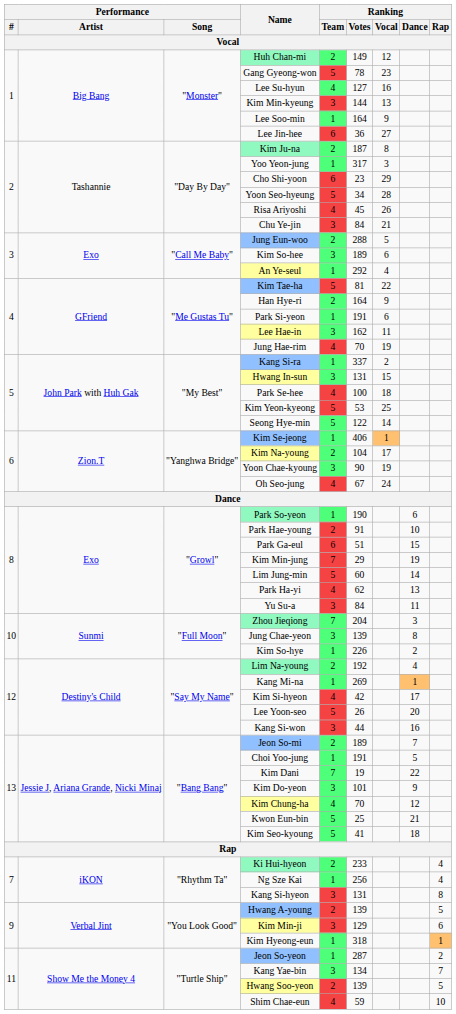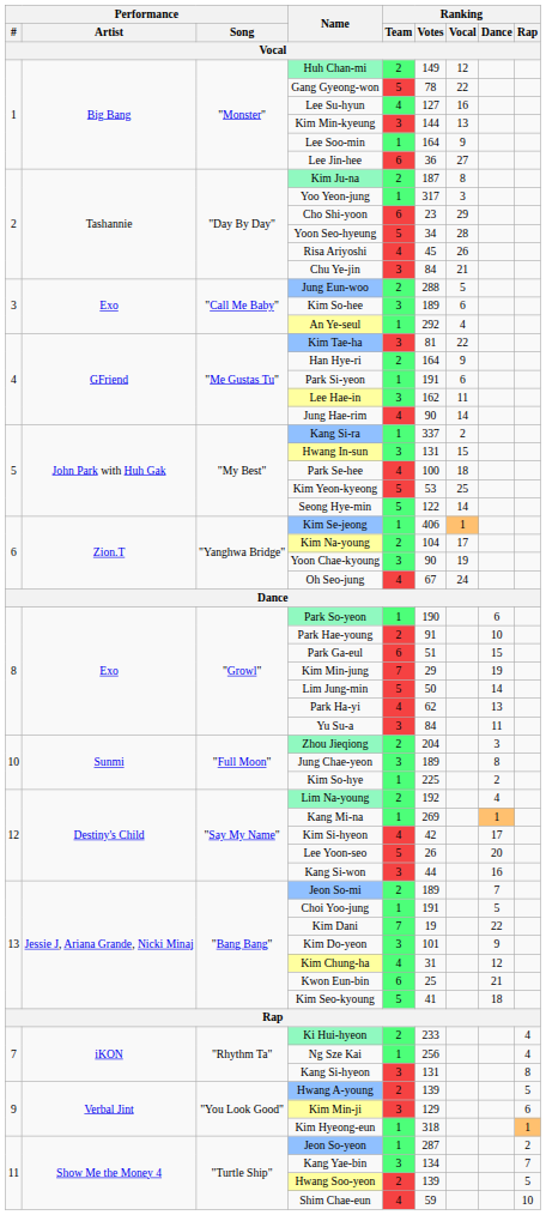 <table class="wikitable sortable collapsible" style="text-align:center">
 <tr>
 <th scope="col" colspan="3">Performance</th>
 <th scope="col" rowspan="2">Name</th>
 <th scope="col" colspan="5">Ranking</th>
 </tr>
 <tr>
 <th scope="col">#</th>
 <th scope="col" class="unsortable">Artist</th>
 <th scope="col" class="unsortable">Song</th>
 <th scope="col">Team</th>
 <th scope="col">Votes</th>
 <th scope="col">Vocal</th>
 <th scope="col">Dance</th>
 <th scope="col">Rap</th>
 </tr>
 <tr>
 <th colspan="9">Vocal</th>
 </tr>
 <tr>
 <td rowspan="6">1</td>
 <td rowspan="6"><a href='#'>Big Bang</a></td>
 <td rowspan="6">"<a href='#'>Monster</a>"</td>
 <td style="background:#90f9c0">Huh Chan-mi</td>
 <td style="background:#4dff79">2</td>
 <td>149</td>
 <td>12</td>
 <td data-sort-value="212"></td>
 <td data-sort-value="112"></td>
 </tr>
 <tr>
 <td>Gang Gyeong-won</td>
 <td style="background:#f54242">5</td>
 <td>78</td>
-<td>23</td>
+<td>22</td>
 <td data-sort-value="223"></td>
 <td data-sort-value="123"></td>
 </tr>
 <tr>
 <td>Lee Su-hyun</td>
 <td style="background:#4dff79">4</td>
 <td>127</td>
 <td>16</td>
 <td data-sort-value="216"></td>
 <td data-sort-value="116"></td>
 </tr>
 <tr>
 <td>Kim Min-kyeung</td>
 <td style="background:#f54242">3</td>
 <td>144</td>
 <td>13</td>
 <td data-sort-value="213"></td>
 <td data-sort-value="113"></td>
 </tr>
 <tr>
 <td>Lee Soo-min</td>
 <td style="background:#4dff79">1</td>
 <td>164</td>
 <td>9</td>
 <td data-sort-value="209"></td>
 <td data-sort-value="109"></td>
 </tr>
 <tr>
 <td>Lee Jin-hee</td>
 <td style="background:#f54242">6</td>
 <td>36</td>
 <td>27</td>
 <td data-sort-value="227"></td>
 <td data-sort-value="127"></td>
 </tr>
 <tr>
 <td rowspan="6">2</td>
 <td rowspan="6">Tashannie</td>
 <td rowspan="6">"Day By Day"</td>
 <td style="background:#90f9c0">Kim Ju-na</td>
 <td style="background:#4dff79">2</td>
 <td>187</td>
 <td>8</td>
 <td data-sort-value="208"></td>
 <td data-sort-value="108"></td>
 </tr>
 <tr>
 <td>Yoo Yeon-jung</td>
 <td style="background:#4dff79">1</td>
 <td>317</td>
 <td>3</td>
 <td data-sort-value="203"></td>
 <td data-sort-value="103"></td>
 </tr>
 <tr>
 <td>Cho Shi-yoon</td>
 <td style="background:#f54242">6</td>
 <td>23</td>
 <td>29</td>
 <td data-sort-value="229"></td>
 <td data-sort-value="129"></td>
 </tr>
 <tr>
 <td>Yoon Seo-hyeung</td>
 <td style="background:#f54242">5</td>
 <td>34</td>
 <td>28</td>
 <td data-sort-value="228"></td>
 <td data-sort-value="128"></td>
 </tr>
 <tr>
 <td>Risa Ariyoshi</td>
 <td style="background:#f54242">4</td>
 <td>45</td>
 <td>26</td>
 <td data-sort-value="226"></td>
 <td data-sort-value="126"></td>
 </tr>
 <tr>
 <td>Chu Ye-jin</td>
 <td style="background:#f54242">3</td>
 <td>84</td>
 <td>21</td>
 <td data-sort-value="221"></td>
 <td data-sort-value="121"></td>
 </tr>
 <tr>
 <td rowspan="3">3</td>
 <td rowspan="3"><a href='#'>Exo</a></td>
 <td rowspan="3">"<a href='#'>Call Me Baby</a>"</td>
 <td style="background:#90c0ff">Jung Eun-woo</td>
 <td style="background:#4dff79">2</td>
 <td>288</td>
 <td>5</td>
 <td data-sort-value="205"></td>
 <td data-sort-value="105"></td>
 </tr>
 <tr>
 <td>Kim So-hee</td>
 <td style="background:#4dff79">3</td>
 <td>189</td>
 <td>6</td>
 <td data-sort-value="206"></td>
 <td data-sort-value="106"></td>
 </tr>
 <tr>
 <td style="background:#ffff9f">An Ye-seul</td>
 <td style="background:#4dff79">1</td>
 <td>292</td>
 <td>4</td>
 <td data-sort-value="204"></td>
 <td data-sort-value="104"></td>
 </tr>
 <tr>
 <td rowspan="5">4</td>
 <td rowspan="5"><a href='#'>GFriend</a></td>
 <td rowspan="5">"<a href='#'>Me Gustas Tu</a>"</td>
 <td style="background:#90c0ff">Kim Tae-ha</td>
-<td style="background:#f54242">5</td>
+<td style="background:#f54242">3</td>
 <td>81</td>
 <td>22</td>
 <td data-sort-value="222"></td>
 <td data-sort-value="122"></td>
 </tr>
 <tr>
 <td>Han Hye-ri</td>
 <td style="background:#4dff79">2</td>
 <td>164</td>
 <td>9</td>
 <td data-sort-value="209"></td>
 <td data-sort-value="109"></td>
 </tr>
 <tr>
 <td>Park Si-yeon</td>
 <td style="background:#4dff79">1</td>
 <td>191</td>
 <td>6</td>
 <td data-sort-value="206"></td>
 <td data-sort-value="106"></td>
 </tr>
 <tr>
 <td style="background:#ffff9f">Lee Hae-in</td>
 <td style="background:#4dff79">3</td>
 <td>162</td>
 <td>11</td>
 <td data-sort-value="211"></td>
 <td data-sort-value="111"></td>
 </tr>
 <tr>
 <td>Jung Hae-rim</td>
 <td style="background:#f54242">4</td>
-<td>70</td>
-<td>19</td>
+<td>90</td>
+<td>14</td>
 <td data-sort-value="219"></td>
 <td data-sort-value="119"></td>
 </tr>
 <tr>
 <td rowspan="5">5</td>
 <td rowspan="5"><a href='#'>John Park</a> with <a href='#'>Huh Gak</a></td>
 <td rowspan="5">"My Best"</td>
 <td style="background:#90c0ff">Kang Si-ra</td>
 <td style="background:#4dff79">1</td>
 <td>337</td>
 <td>2</td>
 <td data-sort-value="202"></td>
 <td data-sort-value="102"></td>
 </tr>
 <tr>
 <td style="background:#ffff9f">Hwang In-sun</td>
 <td style="background:#4dff79">3</td>
 <td>131</td>
 <td>15</td>
 <td data-sort-value="215"></td>
 <td data-sort-value="115"></td>
 </tr>
 <tr>
 <td>Park Se-hee</td>
 <td style="background:#f54242">4</td>
 <td>100</td>
 <td>18</td>
 <td data-sort-value="218"></td>
 <td data-sort-value="118"></td>
 </tr>
 <tr>
 <td>Kim Yeon-kyeong</td>
 <td style="background:#f54242">5</td>
 <td>53</td>
 <td>25</td>
 <td data-sort-value="225"></td>
 <td data-sort-value="125"></td>
 </tr>
 <tr>
 <td>Seong Hye-min</td>
 <td style="background:#4dff79">5</td>
 <td>122</td>
 <td>14</td>
 <td data-sort-value="214"></td>
 <td data-sort-value="114"></td>
 </tr>
 <tr>
 <td rowspan="4">6</td>
 <td rowspan="4"><a href='#'>Zion.T</a></td>
 <td rowspan="4">"Yanghwa Bridge"</td>
 <td style="background:#90c0ff">Kim Se-jeong</td>
 <td style="background:#4dff79">1</td>
 <td>406</td>
 <td style="background:#FFC06F">1</td>
 <td data-sort-value="201"></td>
 <td data-sort-value="101"></td>
 </tr>
 <tr>
 <td style="background:#ffff9f">Kim Na-young</td>
 <td style="background:#4dff79">2</td>
 <td>104</td>
 <td>17</td>
 <td data-sort-value="217"></td>
 <td data-sort-value="117"></td>
 </tr>
 <tr>
 <td>Yoon Chae-kyoung</td>
 <td style="background:#4dff79">3</td>
 <td>90</td>
 <td>19</td>
 <td data-sort-value="219"></td>
 <td data-sort-value="119"></td>
 </tr>
 <tr>
 <td>Oh Seo-jung</td>
 <td style="background:#f54242">4</td>
 <td>67</td>
 <td>24</td>
 <td data-sort-value="224"></td>
 <td data-sort-value="124"></td>
 </tr>
 <tr>
 <th colspan="9">Dance</th>
 </tr>
 <tr>
 <td rowspan="7">8</td>
 <td rowspan="7"><a href='#'>Exo</a></td>
 <td rowspan="7">"<a href='#'>Growl</a>"</td>
 <td style="background:#90f9c0">Park So-yeon</td>
 <td style="background:#4dff79">1</td>
 <td>190</td>
 <td data-sort-value="106"></td>
 <td>6</td>
 <td data-sort-value="206"></td>
 </tr>
 <tr>
 <td>Park Hae-young</td>
 <td style="background:#f54242">2</td>
 <td>91</td>
 <td data-sort-value="110"></td>
 <td>10</td>
 <td data-sort-value="210"></td>
 </tr>
 <tr>
 <td>Park Ga-eul</td>
 <td style="background:#f54242">6</td>
 <td>51</td>
 <td data-sort-value="115"></td>
 <td>15</td>
 <td data-sort-value="215"></td>
 </tr>
 <tr>
 <td>Kim Min-jung</td>
 <td style="background:#f54242">7</td>
 <td>29</td>
 <td data-sort-value="119"></td>
 <td>19</td>
 <td data-sort-value="219"></td>
 </tr>
 <tr>
 <td>Lim Jung-min</td>
 <td style="background:#f54242">5</td>
-<td>60</td>
+<td>50</td>
 <td data-sort-value="114"></td>
 <td>14</td>
 <td data-sort-value="214"></td>
 </tr>
 <tr>
 <td>Park Ha-yi</td>
 <td style="background:#f54242">4</td>
 <td>62</td>
 <td data-sort-value="113"></td>
 <td>13</td>
 <td data-sort-value="213"></td>
 </tr>
 <tr>
 <td>Yu Su-a</td>
 <td style="background:#f54242">3</td>
 <td>84</td>
 <td data-sort-value="111"></td>
 <td>11</td>
 <td data-sort-value="211"></td>
 </tr>
 <tr>
 <td rowspan="3">10</td>
 <td rowspan="3"><a href='#'>Sunmi</a></td>
 <td rowspan="3">"<a href='#'>Full Moon</a>"</td>
 <td style="background:#90f9c0">Zhou Jieqiong</td>
-<td style="background:#4dff79">7</td>
+<td style="background:#4dff79">2</td>
 <td>204</td>
 <td data-sort-value="103"></td>
 <td>3</td>
 <td data-sort-value="203"></td>
 </tr>
 <tr>
 <td>Jung Chae-yeon</td>
 <td style="background:#4dff79">3</td>
-<td>139</td>
+<td>189</td>
 <td data-sort-value="108"></td>
 <td>8</td>
 <td data-sort-value="208"></td>
 </tr>
 <tr>
 <td>Kim So-hye</td>
 <td style="background:#4dff79">1</td>
-<td>226</td>
+<td>225</td>
 <td data-sort-value="102"></td>
 <td>2</td>
 <td data-sort-value="202"></td>
 </tr>
 <tr>
 <td rowspan="5">12</td>
 <td rowspan="5"><a href='#'>Destiny's Child</a></td>
 <td rowspan="5">"<a href='#'>Say My Name</a>"</td>
 <td style="background:#90f9c0">Lim Na-young</td>
 <td style="background:#4dff79">2</td>
 <td>192</td>
 <td data-sort-value="104"></td>
 <td>4</td>
 <td data-sort-value="204"></td>
 </tr>
 <tr>
 <td>Kang Mi-na</td>
 <td style="background:#4dff79">1</td>
 <td>269</td>
 <td data-sort-value="101"></td>
 <td style="background:#FFC06F">1</td>
 <td data-sort-value="201"></td>
 </tr>
 <tr>
 <td>Kim Si-hyeon</td>
 <td style="background:#f54242">4</td>
 <td data-sort-value="42">42</td>
 <td data-sort-value="117"></td>
 <td>17</td>
 <td data-sort-value="217"></td>
 </tr>
 <tr>
 <td>Lee Yoon-seo</td>
 <td style="background:#f54242">5</td>
 <td data-sort-value="26">26</td>
 <td data-sort-value="120"></td>
 <td>20</td>
 <td data-sort-value="220"></td>
 </tr>
 <tr>
 <td>Kang Si-won</td>
 <td style="background:#f54242">3</td>
 <td data-sort-value="43">44</td>
 <td data-sort-value="116"></td>
 <td>16</td>
 <td data-sort-value="216"></td>
 </tr>
 <tr>
 <td rowspan="7">13</td>
 <td rowspan="7"><a href='#'>Jessie J</a>, <a href='#'>Ariana Grande</a>, <a href='#'>Nicki Minaj</a></td>
 <td rowspan="7">"<a href='#'>Bang Bang</a>"</td>
 <td style="background:#90c0ff">Jeon So-mi</td>
 <td style="background:#4dff79">2</td>
 <td>189</td>
 <td data-sort-value="107"></td>
 <td>7</td>
 <td data-sort-value="207"></td>
 </tr>
 <tr>
 <td>Choi Yoo-jung</td>
 <td style="background:#4dff79">1</td>
 <td>191</td>
 <td data-sort-value="105"></td>
 <td>5</td>
 <td data-sort-value="205"></td>
 </tr>
 <tr>
 <td>Kim Dani</td>
 <td style="background:#4dff79">7</td>
 <td>19</td>
 <td data-sort-value="122"></td>
 <td>22</td>
 <td data-sort-value="222"></td>
 </tr>
 <tr>
 <td>Kim Do-yeon</td>
 <td style="background:#4dff79">3</td>
 <td>101</td>
 <td data-sort-value="109"></td>
 <td>9</td>
 <td data-sort-value="209"></td>
 </tr>
 <tr>
 <td style="background:#ffff9f">Kim Chung-ha</td>
 <td style="background:#4dff79">4</td>
-<td>70</td>
+<td>31</td>
 <td data-sort-value="112"></td>
 <td>12</td>
 <td data-sort-value="212"></td>
 </tr>
 <tr>
 <td>Kwon Eun-bin</td>
-<td style="background:#4dff79">5</td>
+<td style="background:#4dff79">6</td>
 <td>25</td>
 <td data-sort-value="121"></td>
 <td>21</td>
 <td data-sort-value="221"></td>
 </tr>
 <tr>
 <td>Kim Seo-kyoung</td>
 <td style="background:#4dff79">5</td>
 <td>41</td>
 <td data-sort-value="118"></td>
 <td>18</td>
 <td data-sort-value="218"></td>
 </tr>
 <tr>
 <th colspan="9">Rap</th>
 </tr>
 <tr>
 <td rowspan="3">7</td>
 <td rowspan="3"><a href='#'>iKON</a></td>
 <td rowspan="3">"Rhythm Ta"</td>
 <td style="background:#90f9c0">Ki Hui-hyeon</td>
 <td style="background:#4dff79">2</td>
 <td>233</td>
 <td data-sort-value="204"></td>
 <td data-sort-value="104"></td>
 <td>4</td>
 </tr>
 <tr>
 <td>Ng Sze Kai</td>
 <td style="background:#4dff79">1</td>
 <td>256</td>
 <td data-sort-value="203"></td>
 <td data-sort-value="103"></td>
 <td>4</td>
 </tr>
 <tr>
 <td>Kang Si-hyeon</td>
 <td style="background:#f54242">3</td>
 <td>131</td>
 <td data-sort-value="208"></td>
 <td data-sort-value="108"></td>
 <td>8</td>
 </tr>
 <tr>
 <td rowspan="3">9</td>
 <td rowspan="3"><a href='#'>Verbal Jint</a></td>
 <td rowspan="3">"You Look Good"</td>
 <td style="background:#90c0ff">Hwang A-young</td>
 <td style="background:#f54242">2</td>
 <td>139</td>
 <td data-sort-value="205"></td>
 <td data-sort-value="105"></td>
 <td>5</td>
 </tr>
 <tr>
 <td style="background:#ffff9f">Kim Min-ji</td>
 <td style="background:#f54242">3</td>
 <td>129</td>
 <td data-sort-value="209"></td>
 <td data-sort-value="109"></td>
 <td>6</td>
 </tr>
 <tr>
 <td>Kim Hyeong-eun</td>
 <td style="background:#4dff79">1</td>
 <td>318</td>
 <td data-sort-value="201"></td>
 <td data-sort-value="101"></td>
 <td style="background:#FFC06F">1</td>
 </tr>
 <tr>
 <td rowspan="4">11</td>
 <td rowspan="4"><a href='#'>Show Me the Money 4</a></td>
 <td rowspan="4">"Turtle Ship"</td>
 <td style="background:#90c0ff">Jeon So-yeon</td>
 <td style="background:#4dff79">1</td>
 <td>287</td>
 <td data-sort-value="202"></td>
 <td data-sort-value="102"></td>
 <td>2</td>
 </tr>
 <tr>
 <td>Kang Yae-bin</td>
 <td style="background:#4dff79">3</td>
 <td data-sort-value="132">134</td>
 <td data-sort-value="207"></td>
 <td data-sort-value="107"></td>
 <td>7</td>
 </tr>
 <tr>
 <td style="background:#ffff9f">Hwang Soo-yeon</td>
 <td style="background:#f54242">2</td>
 <td>139</td>
 <td data-sort-value="205"></td>
 <td data-sort-value="105"></td>
 <td>5</td>
 </tr>
 <tr>
 <td>Shim Chae-eun</td>
 <td style="background:#f54242">4</td>
 <td>59</td>
 <td data-sort-value="210"></td>
 <td data-sort-value="110"></td>
 <td>10</td>
 </tr>
 </table>
